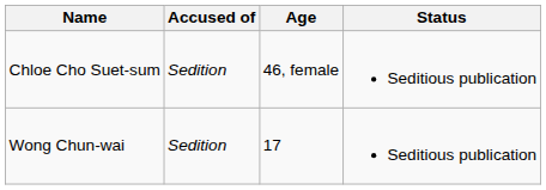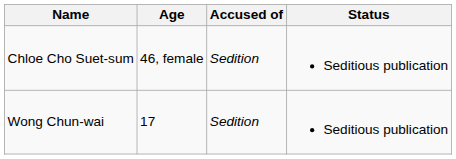 <table class="wikitable">
 <tr>
 <th>Name</th>
+<th>Age</th>
 <th>Accused of</th>
-<th>Age</th>
 <th>Status</th>
 </tr>
 <tr>
 <td>Chloe Cho Suet-sum</td>
+<td>46, female</td>
 <td><em>Sedition</em></td>
-<td>46, female</td>
 <td><br><ul><li>Seditious publication</li></ul></td>
 </tr>
 <tr>
 <td>Wong Chun-wai</td>
+<td>17</td>
 <td><em>Sedition</em></td>
-<td>17</td>
 <td><br><ul><li>Seditious publication</li></ul></td>
 </tr>
 </table>
